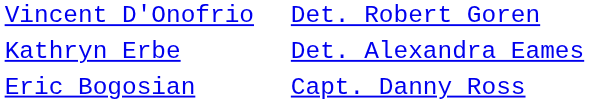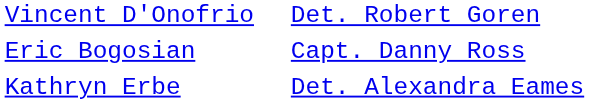 <table>
 <tr>
 <td><a href='#'>Vincent D'Onofrio</a>  </td>
 <td><a href='#'>Det. Robert Goren</a></td>
 </tr>
 <tr>
+<td><a href='#'>Eric Bogosian</a></td>
+<td><a href='#'>Capt. Danny Ross</a></td>
+</tr>
+<tr>
 <td><a href='#'>Kathryn Erbe</a></td>
 <td><a href='#'>Det. Alexandra Eames</a></td>
 </tr>
 <tr>
-<td><a href='#'>Eric Bogosian</a></td>
-<td><a href='#'>Capt. Danny Ross</a></td>
-</tr>
-<tr>
 </tr>
 </table>
